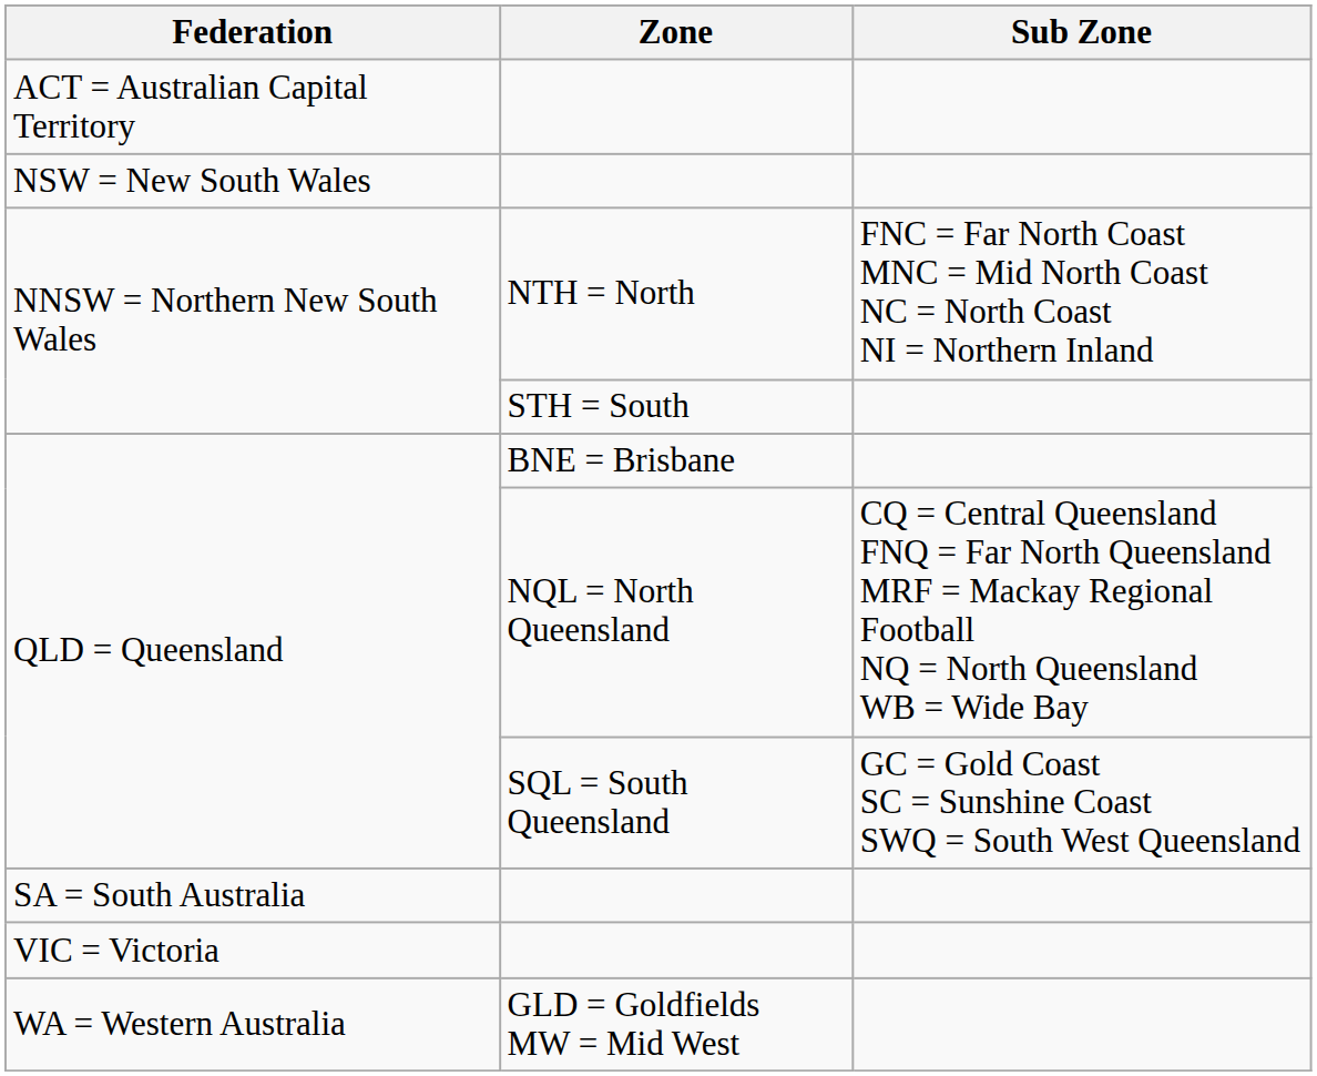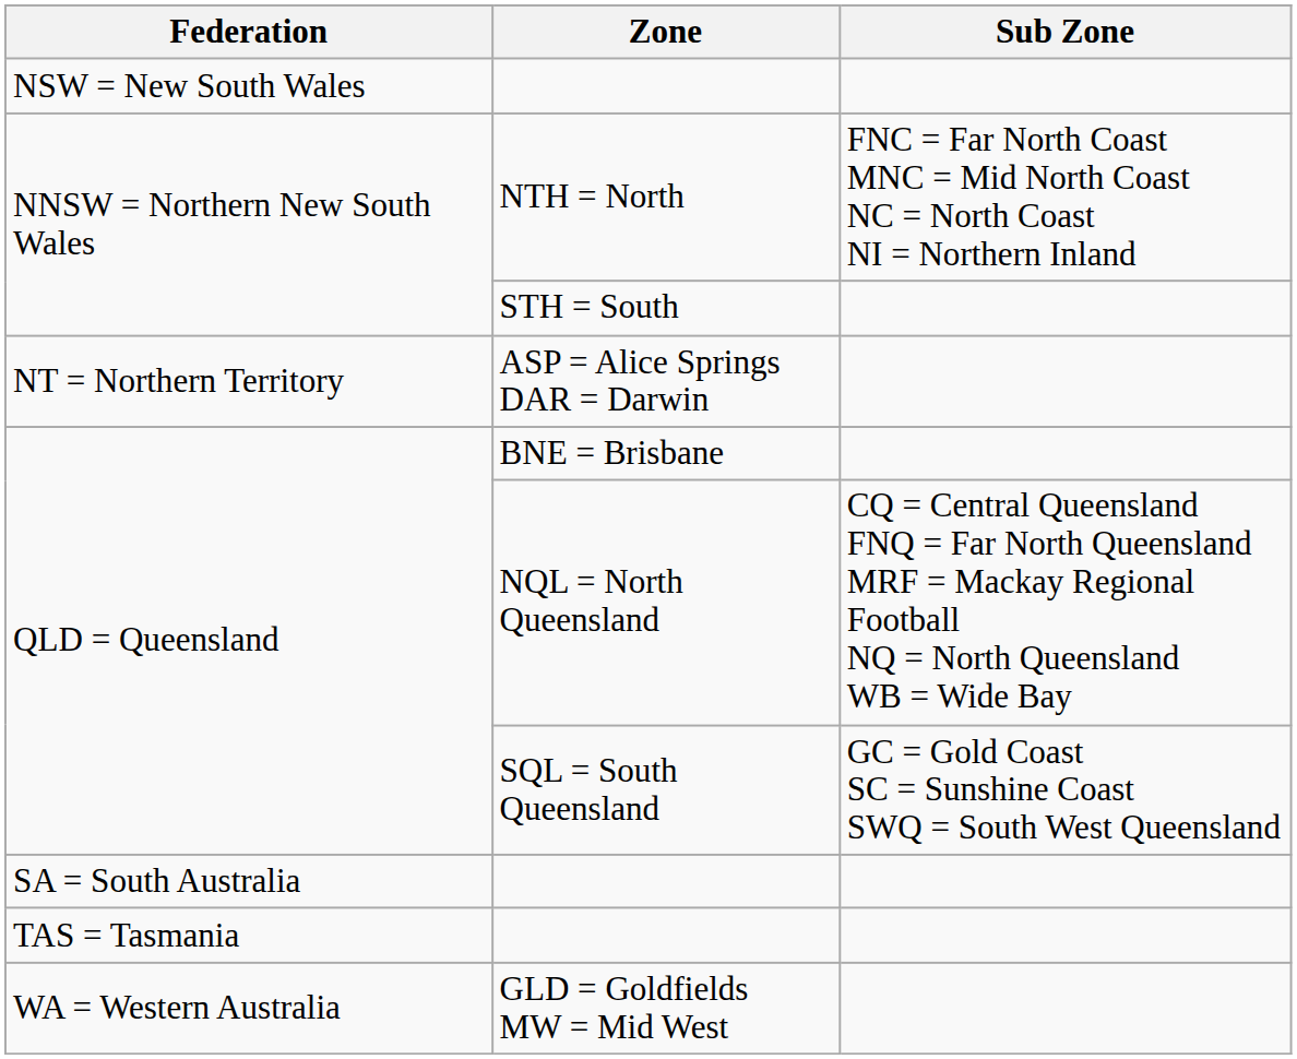 <table class="wikitable">
 <tr>
 <th>Federation</th>
 <th>Zone</th>
 <th>Sub Zone</th>
-</tr>
-<tr>
-<td>ACT = Australian Capital Territory</td>
-<td></td>
-<td></td>
 </tr>
 <tr>
 <td>NSW = New South Wales</td>
 <td></td>
 <td></td>
 </tr>
 <tr>
 <td rowspan=2>NNSW = Northern New South Wales</td>
 <td>NTH = North</td>
 <td>FNC = Far North Coast <br> MNC = Mid North Coast <br> NC = North Coast <br> NI = Northern Inland</td>
 </tr>
 <tr>
 <td>STH = South</td>
+<td></td>
+</tr>
+<tr>
+<td>NT = Northern Territory</td>
+<td>ASP = Alice Springs <br> DAR = Darwin</td>
 <td></td>
 </tr>
 <tr>
 <td rowspan=3>QLD = Queensland</td>
 <td>BNE = Brisbane</td>
 <td></td>
 </tr>
 <tr>
 <td>NQL = North Queensland</td>
 <td>CQ = Central Queensland <br> FNQ = Far North Queensland <br> MRF = Mackay Regional Football <br> NQ = North Queensland <br> WB = Wide Bay</td>
 </tr>
 <tr>
 <td>SQL = South Queensland</td>
 <td>GC = Gold Coast <br> SC = Sunshine Coast <br>  SWQ = South West Queensland</td>
 </tr>
 <tr>
 <td>SA = South Australia</td>
 <td></td>
 <td></td>
 </tr>
 <tr>
-<td>VIC = Victoria</td>
+<td>TAS = Tasmania</td>
 <td></td>
 <td></td>
 </tr>
 <tr>
 <td>WA = Western Australia</td>
 <td>GLD = Goldfields <br> MW = Mid West</td>
 <td></td>
 </tr>
 </table>
